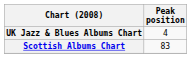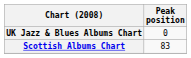 <table class="wikitable sortable plainrowheaders" style="text-align:center">
 <tr>
 <th scope="col">Chart (2008)</th>
 <th scope="col">Peak<br>position</th>
 </tr>
 <tr>
 <th scope="row">UK Jazz & Blues Albums Chart</th>
-<td>4</td>
+<td>0</td>
 </tr>
 <tr>
 <th scope="row"><a href='#'>Scottish Albums Chart</a></th>
 <td>83</td>
 </tr>
 <tr>
 </tr>
 </table>
